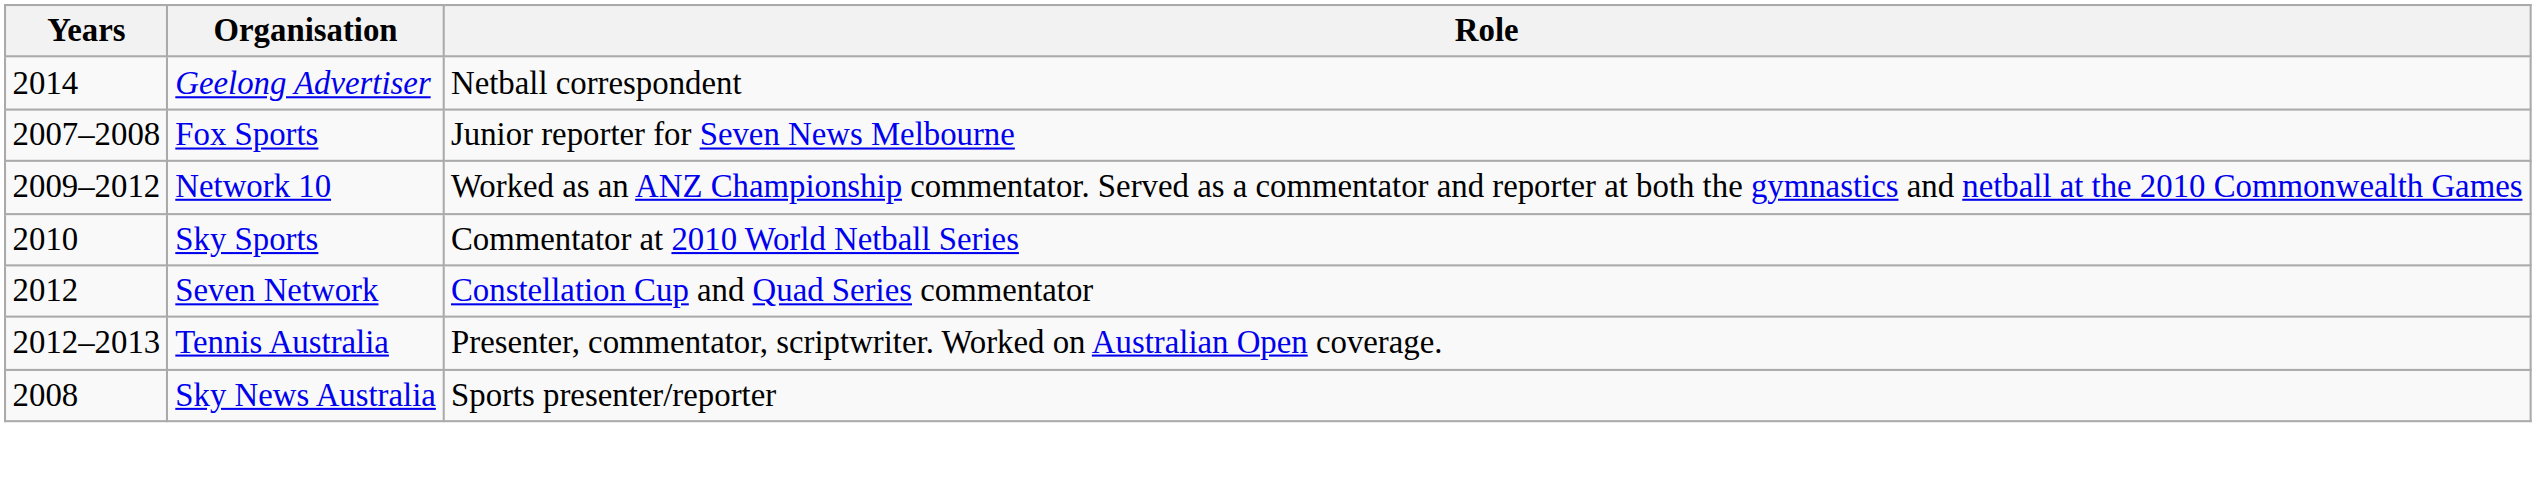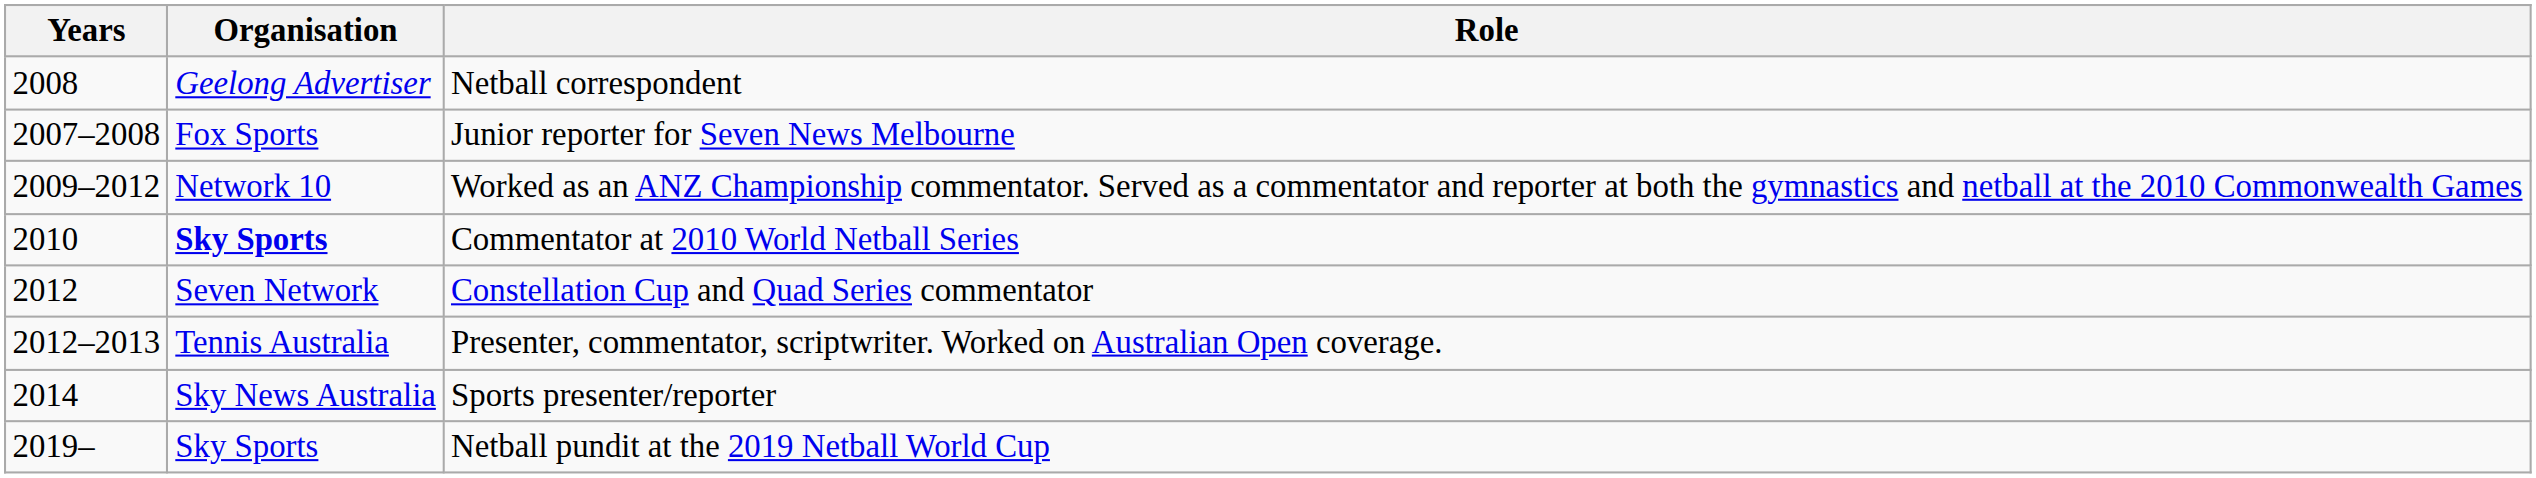 <table class="wikitable collapsible">
 <tr>
 <th>Years</th>
 <th>Organisation</th>
 <th>Role</th>
 </tr>
 <tr>
-<td>2014</td>
+<td>2008</td>
 <td><em><a href='#'>Geelong Advertiser</a></em></td>
 <td>Netball correspondent</td>
 </tr>
 <tr>
 <td>2007–2008</td>
 <td><a href='#'>Fox Sports</a></td>
 <td>Junior reporter for <a href='#'>Seven News Melbourne</a></td>
 </tr>
 <tr>
 <td>2009–2012</td>
 <td><a href='#'>Network 10</a></td>
 <td>Worked as an <a href='#'>ANZ Championship</a> commentator. Served as a commentator and reporter at both the <a href='#'>gymnastics</a> and <a href='#'>netball at the 2010 Commonwealth Games</a></td>
 </tr>
 <tr>
 <td>2010</td>
-<td><a href='#'>Sky Sports</a></td>
+<td><strong><a href='#'>Sky Sports</a></strong></td>
 <td>Commentator at <a href='#'>2010 World Netball Series</a></td>
 </tr>
 <tr>
 <td>2012</td>
 <td><a href='#'>Seven Network</a></td>
 <td><a href='#'>Constellation Cup</a> and <a href='#'>Quad Series</a> commentator</td>
 </tr>
 <tr>
 <td>2012–2013</td>
 <td><a href='#'>Tennis Australia</a></td>
 <td>Presenter, commentator, scriptwriter. Worked on  <a href='#'>Australian Open</a> coverage.</td>
 </tr>
 <tr>
-<td>2008</td>
+<td>2014</td>
 <td><a href='#'>Sky News Australia</a></td>
 <td>Sports presenter/reporter</td>
 </tr>
+<tr>
+<td>2019–</td>
+<td><a href='#'>Sky Sports</a></td>
+<td>Netball pundit at the <a href='#'>2019 Netball World Cup</a></td>
+</tr>
 </table>
